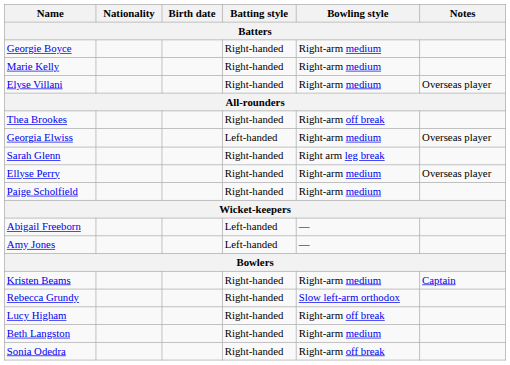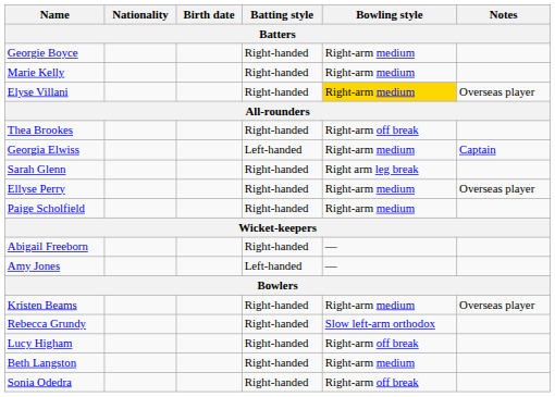 <table class="wikitable"  style="font-size:95%; width:80%;">
 <tr>
 <th>Name</th>
 <th>Nationality</th>
 <th>Birth date</th>
 <th>Batting style</th>
 <th>Bowling style</th>
 <th>Notes</th>
 </tr>
 <tr>
 <th colspan="7">Batters</th>
 </tr>
 <tr>
 <td><a href='#'>Georgie Boyce</a></td>
 <td></td>
 <td></td>
 <td>Right-handed</td>
 <td>Right-arm <a href='#'>medium</a></td>
 <td></td>
 </tr>
 <tr>
 <td><a href='#'>Marie Kelly</a></td>
 <td></td>
 <td></td>
 <td>Right-handed</td>
 <td>Right-arm <a href='#'>medium</a></td>
 <td></td>
 </tr>
 <tr>
 <td><a href='#'>Elyse Villani</a></td>
 <td></td>
 <td></td>
 <td>Right-handed</td>
-<td>Right-arm <a href='#'>medium</a></td>
+<td style="background: gold;">Right-arm <a href='#'>medium</a></td>
 <td>Overseas player</td>
 </tr>
 <tr>
 <th colspan="7">All-rounders</th>
 </tr>
 <tr>
 <td><a href='#'>Thea Brookes</a></td>
 <td></td>
 <td></td>
 <td>Right-handed</td>
 <td>Right-arm <a href='#'>off break</a></td>
 <td></td>
 </tr>
 <tr>
 <td><a href='#'>Georgia Elwiss</a></td>
 <td></td>
 <td></td>
 <td>Left-handed</td>
 <td>Right-arm <a href='#'>medium</a></td>
-<td>Overseas player</td>
+<td><a href='#'>Captain</a></td>
 </tr>
 <tr>
 <td><a href='#'>Sarah Glenn</a></td>
 <td></td>
 <td></td>
 <td>Right-handed</td>
 <td>Right arm <a href='#'>leg break</a></td>
 <td></td>
 </tr>
 <tr>
 <td><a href='#'>Ellyse Perry</a></td>
 <td></td>
 <td></td>
 <td>Right-handed</td>
 <td>Right-arm <a href='#'>medium</a></td>
 <td>Overseas player</td>
 </tr>
 <tr>
 <td><a href='#'>Paige Scholfield</a></td>
 <td></td>
 <td></td>
 <td>Right-handed</td>
 <td>Right-arm <a href='#'>medium</a></td>
 <td></td>
 </tr>
 <tr>
 <th colspan="7">Wicket-keepers</th>
 </tr>
 <tr>
 <td><a href='#'>Abigail Freeborn</a></td>
 <td></td>
 <td></td>
-<td>Left-handed</td>
+<td>Right-handed</td>
 <td>—</td>
 <td></td>
 </tr>
 <tr>
 <td><a href='#'>Amy Jones</a></td>
 <td></td>
 <td></td>
 <td>Left-handed</td>
 <td>—</td>
 <td></td>
 </tr>
 <tr>
 <th colspan="7">Bowlers</th>
 </tr>
 <tr>
 <td><a href='#'>Kristen Beams</a></td>
 <td></td>
 <td></td>
 <td>Right-handed</td>
 <td>Right-arm <a href='#'>medium</a></td>
-<td><a href='#'>Captain</a></td>
+<td>Overseas player</td>
 </tr>
 <tr>
 <td><a href='#'>Rebecca Grundy</a></td>
 <td></td>
 <td></td>
 <td>Right-handed</td>
 <td><a href='#'>Slow left-arm orthodox</a></td>
 <td></td>
 </tr>
 <tr>
 <td><a href='#'>Lucy Higham</a></td>
 <td></td>
 <td></td>
 <td>Right-handed</td>
 <td>Right-arm <a href='#'>off break</a></td>
 <td></td>
 </tr>
 <tr>
 <td><a href='#'>Beth Langston</a></td>
 <td></td>
 <td></td>
 <td>Right-handed</td>
 <td>Right-arm <a href='#'>medium</a></td>
 <td></td>
 </tr>
 <tr>
 <td><a href='#'>Sonia Odedra</a></td>
 <td></td>
 <td></td>
 <td>Right-handed</td>
 <td>Right-arm <a href='#'>off break</a></td>
 <td></td>
 </tr>
 </table>
